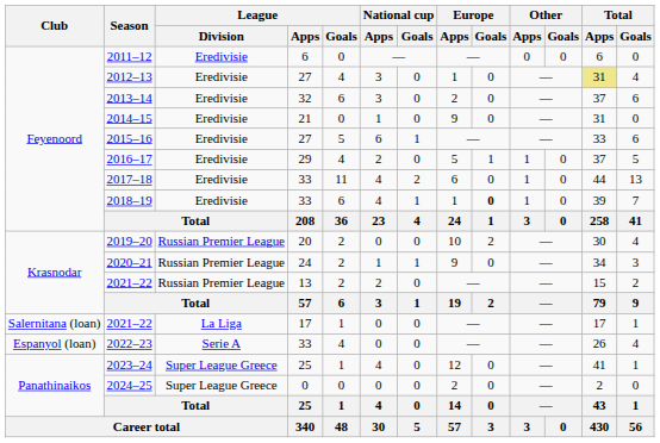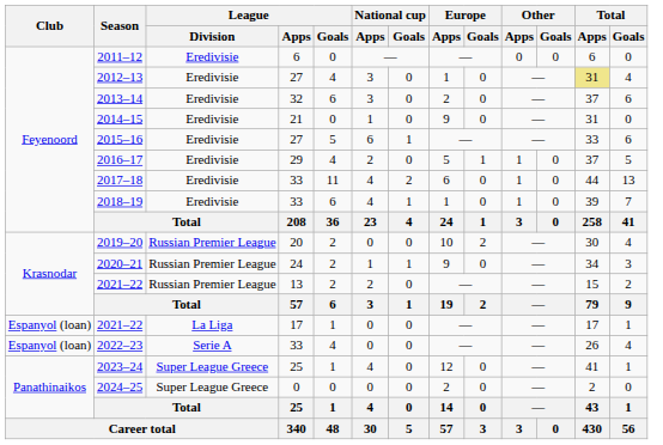 <table class="wikitable" style="text-align:center">
 <tr>
 <th rowspan="2">Club</th>
 <th rowspan="2">Season</th>
 <th colspan="3">League</th>
 <th colspan="2">National cup</th>
 <th colspan="2">Europe</th>
 <th colspan="2">Other</th>
 <th colspan="2">Total</th>
 </tr>
 <tr>
 <th>Division</th>
 <th>Apps</th>
 <th>Goals</th>
 <th>Apps</th>
 <th>Goals</th>
 <th>Apps</th>
 <th>Goals</th>
 <th>Apps</th>
 <th>Goals</th>
 <th>Apps</th>
 <th>Goals</th>
 </tr>
 <tr>
 <td rowspan="9"><a href='#'>Feyenoord</a></td>
 <td><a href='#'>2011–12</a></td>
 <td><a href='#'>Eredivisie</a></td>
 <td>6</td>
 <td>0</td>
 <td colspan="2">—</td>
 <td colspan="2">—</td>
 <td>0</td>
 <td>0</td>
 <td>6</td>
 <td>0</td>
 </tr>
 <tr>
 <td><a href='#'>2012–13</a></td>
 <td>Eredivisie</td>
 <td>27</td>
 <td>4</td>
 <td>3</td>
 <td>0</td>
 <td>1</td>
 <td>0</td>
 <td colspan="2">—</td>
 <td style="background: khaki;">31</td>
 <td>4</td>
 </tr>
 <tr>
 <td><a href='#'>2013–14</a></td>
 <td>Eredivisie</td>
 <td>32</td>
 <td>6</td>
 <td>3</td>
 <td>0</td>
 <td>2</td>
 <td>0</td>
 <td colspan="2">—</td>
 <td>37</td>
 <td>6</td>
 </tr>
 <tr>
 <td><a href='#'>2014–15</a></td>
 <td>Eredivisie</td>
 <td>21</td>
 <td>0</td>
 <td>1</td>
 <td>0</td>
 <td>9</td>
 <td>0</td>
 <td colspan="2">—</td>
 <td>31</td>
 <td>0</td>
 </tr>
 <tr>
 <td><a href='#'>2015–16</a></td>
 <td>Eredivisie</td>
 <td>27</td>
 <td>5</td>
 <td>6</td>
 <td>1</td>
 <td colspan="2">—</td>
 <td colspan="2">—</td>
 <td>33</td>
 <td>6</td>
 </tr>
 <tr>
 <td><a href='#'>2016–17</a></td>
 <td>Eredivisie</td>
 <td>29</td>
 <td>4</td>
 <td>2</td>
 <td>0</td>
 <td>5</td>
 <td>1</td>
 <td>1</td>
 <td>0</td>
 <td>37</td>
 <td>5</td>
 </tr>
 <tr>
 <td><a href='#'>2017–18</a></td>
 <td>Eredivisie</td>
 <td>33</td>
 <td>11</td>
 <td>4</td>
 <td>2</td>
 <td>6</td>
 <td>0</td>
 <td>1</td>
 <td>0</td>
 <td>44</td>
 <td>13</td>
 </tr>
 <tr>
 <td><a href='#'>2018–19</a></td>
 <td>Eredivisie</td>
 <td>33</td>
 <td>6</td>
 <td>4</td>
 <td>1</td>
 <td>1</td>
-<td><strong>0</strong></td>
+<td>0</td>
 <td>1</td>
 <td>0</td>
 <td>39</td>
 <td>7</td>
 </tr>
 <tr>
 <th colspan="2">Total</th>
 <th>208</th>
 <th>36</th>
 <th>23</th>
 <th>4</th>
 <th>24</th>
 <th>1</th>
 <th>3</th>
 <th>0</th>
 <th>258</th>
 <th>41</th>
 </tr>
 <tr>
 <td rowspan="4"><a href='#'>Krasnodar</a></td>
 <td><a href='#'>2019–20</a></td>
 <td><a href='#'>Russian Premier League</a></td>
 <td>20</td>
 <td>2</td>
 <td>0</td>
 <td>0</td>
 <td>10</td>
 <td>2</td>
 <td colspan="2">—</td>
 <td>30</td>
 <td>4</td>
 </tr>
 <tr>
 <td><a href='#'>2020–21</a></td>
 <td>Russian Premier League</td>
 <td>24</td>
 <td>2</td>
 <td>1</td>
 <td>1</td>
 <td>9</td>
 <td>0</td>
 <td colspan="2">—</td>
 <td>34</td>
 <td>3</td>
 </tr>
 <tr>
 <td><a href='#'>2021–22</a></td>
 <td>Russian Premier League</td>
 <td>13</td>
 <td>2</td>
 <td>2</td>
 <td>0</td>
 <td colspan="2">—</td>
 <td colspan="2">—</td>
 <td>15</td>
 <td>2</td>
 </tr>
 <tr>
 <th colspan="2">Total</th>
 <th>57</th>
 <th>6</th>
 <th>3</th>
 <th>1</th>
 <th>19</th>
 <th>2</th>
 <th colspan="2">—</th>
 <th>79</th>
 <th>9</th>
 </tr>
 <tr>
-<td><a href='#'>Salernitana</a> (loan)</td>
+<td><a href='#'>Espanyol</a> (loan)</td>
 <td><a href='#'>2021–22</a></td>
 <td><a href='#'>La Liga</a></td>
 <td>17</td>
 <td>1</td>
 <td>0</td>
 <td>0</td>
 <td colspan="2">—</td>
 <td colspan="2">—</td>
 <td>17</td>
 <td>1</td>
 </tr>
 <tr>
 <td><a href='#'>Espanyol</a> (loan)</td>
 <td><a href='#'>2022–23</a></td>
 <td><a href='#'>Serie A</a></td>
 <td>33</td>
 <td>4</td>
 <td>0</td>
 <td>0</td>
 <td colspan="2">—</td>
 <td colspan="2">—</td>
 <td>26</td>
 <td>4</td>
 </tr>
 <tr>
 <td rowspan="3"><a href='#'>Panathinaikos</a></td>
 <td><a href='#'>2023–24</a></td>
 <td><a href='#'>Super League Greece</a></td>
 <td>25</td>
 <td>1</td>
 <td>4</td>
 <td>0</td>
 <td>12</td>
 <td>0</td>
 <td colspan="2">—</td>
 <td>41</td>
 <td>1</td>
 </tr>
 <tr>
 <td><a href='#'>2024–25</a></td>
 <td>Super League Greece</td>
 <td>0</td>
 <td>0</td>
 <td>0</td>
 <td>0</td>
 <td>2</td>
 <td>0</td>
 <td colspan="2">—</td>
 <td>2</td>
 <td>0</td>
 </tr>
 <tr>
 <th colspan="2">Total</th>
 <th>25</th>
 <th>1</th>
 <th>4</th>
 <th>0</th>
 <th>14</th>
 <th>0</th>
 <th colspan="2">—</th>
 <th>43</th>
 <th>1</th>
 </tr>
 <tr>
 <th colspan="3">Career total</th>
 <th>340</th>
 <th>48</th>
 <th>30</th>
 <th>5</th>
 <th>57</th>
 <th>3</th>
 <th>3</th>
 <th>0</th>
 <th>430</th>
 <th>56</th>
 </tr>
 </table>
